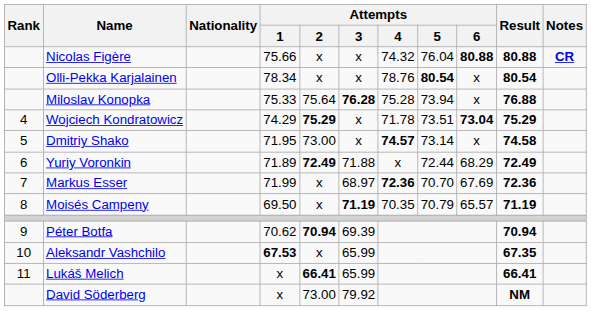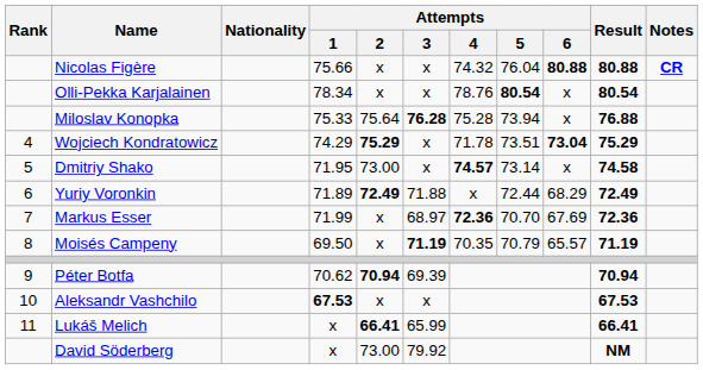 <table class="wikitable sortable" style="text-align:center">
 <tr>
 <th rowspan=2>Rank</th>
 <th rowspan=2>Name</th>
 <th rowspan=2>Nationality</th>
 <th colspan=6>Attempts</th>
 <th rowspan=2>Result</th>
 <th rowspan=2>Notes</th>
 </tr>
 <tr>
 <th>1</th>
 <th>2</th>
 <th>3</th>
 <th>4</th>
 <th>5</th>
 <th>6</th>
 </tr>
 <tr>
 <td></td>
 <td align=left><a href='#'>Nicolas Figère</a></td>
 <td align=left></td>
 <td>75.66</td>
 <td>x</td>
 <td>x</td>
 <td>74.32</td>
 <td>76.04</td>
 <td><strong>80.88</strong></td>
 <td><strong>80.88</strong></td>
 <td><strong><a href='#'>CR</a></strong></td>
 </tr>
 <tr>
 <td></td>
 <td align=left><a href='#'>Olli-Pekka Karjalainen</a></td>
 <td align=left></td>
 <td>78.34</td>
 <td>x</td>
 <td>x</td>
 <td>78.76</td>
 <td><strong>80.54</strong></td>
 <td>x</td>
 <td><strong>80.54</strong></td>
 <td></td>
 </tr>
 <tr>
 <td></td>
 <td align=left><a href='#'>Miloslav Konopka</a></td>
 <td align=left></td>
 <td>75.33</td>
 <td>75.64</td>
 <td><strong>76.28</strong></td>
 <td>75.28</td>
 <td>73.94</td>
 <td>x</td>
 <td><strong>76.88</strong></td>
 <td></td>
 </tr>
 <tr>
 <td>4</td>
 <td align=left><a href='#'>Wojciech Kondratowicz</a></td>
 <td align=left></td>
 <td>74.29</td>
 <td><strong>75.29</strong></td>
 <td>x</td>
 <td>71.78</td>
 <td>73.51</td>
 <td><strong>73.04</strong></td>
 <td><strong>75.29</strong></td>
 <td></td>
 </tr>
 <tr>
 <td>5</td>
 <td align=left><a href='#'>Dmitriy Shako</a></td>
 <td align=left></td>
 <td>71.95</td>
 <td>73.00</td>
 <td>x</td>
 <td><strong>74.57</strong></td>
 <td>73.14</td>
 <td>x</td>
 <td><strong>74.58</strong></td>
 <td></td>
 </tr>
 <tr>
 <td>6</td>
 <td align=left><a href='#'>Yuriy Voronkin</a></td>
 <td align=left></td>
 <td>71.89</td>
 <td><strong>72.49</strong></td>
 <td>71.88</td>
 <td>x</td>
 <td>72.44</td>
 <td>68.29</td>
 <td><strong>72.49</strong></td>
 <td></td>
 </tr>
 <tr>
 <td>7</td>
 <td align=left><a href='#'>Markus Esser</a></td>
 <td align=left></td>
 <td>71.99</td>
 <td>x</td>
 <td>68.97</td>
 <td><strong>72.36</strong></td>
 <td>70.70</td>
 <td>67.69</td>
 <td><strong>72.36</strong></td>
 <td></td>
 </tr>
 <tr>
 <td>8</td>
 <td align=left><a href='#'>Moisés Campeny</a></td>
 <td align=left></td>
 <td>69.50</td>
 <td>x</td>
 <td><strong>71.19</strong></td>
 <td>70.35</td>
 <td>70.79</td>
 <td>65.57</td>
 <td><strong>71.19</strong></td>
 <td></td>
 </tr>
 <tr>
 <td colspan=11 bgcolor=lightgray></td>
 </tr>
 <tr>
 <td>9</td>
 <td align=left><a href='#'>Péter Botfa</a></td>
 <td align=left></td>
 <td>70.62</td>
 <td><strong>70.94</strong></td>
 <td>69.39</td>
 <td colspan=3></td>
 <td><strong>70.94</strong></td>
 <td></td>
 </tr>
 <tr>
 <td>10</td>
 <td align=left><a href='#'>Aleksandr Vashchilo</a></td>
 <td align=left></td>
 <td><strong>67.53</strong></td>
 <td>x</td>
-<td>65.99</td>
+<td>x</td>
 <td colspan=3></td>
-<td><strong>67.35</strong></td>
+<td><strong>67.53</strong></td>
 <td></td>
 </tr>
 <tr>
 <td>11</td>
 <td align=left><a href='#'>Lukáš Melich</a></td>
 <td align=left></td>
 <td>x</td>
 <td><strong>66.41</strong></td>
 <td>65.99</td>
 <td colspan=3></td>
 <td><strong>66.41</strong></td>
 <td></td>
 </tr>
 <tr>
 <td></td>
 <td align=left><a href='#'>David Söderberg</a></td>
 <td align=left></td>
 <td>x</td>
 <td>73.00</td>
 <td>79.92</td>
 <td colspan=3></td>
 <td><strong>NM</strong></td>
 <td></td>
 </tr>
 </table>
